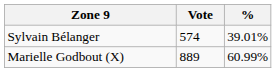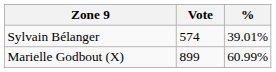 <table class="wikitable">
 <tr>
 <th bgcolor="#DDDDFF" width="200px">Zone 9</th>
 <th bgcolor="#DDDDFF" width="50px">Vote</th>
 <th bgcolor="#DDDDFF" width="30px">%</th>
 </tr>
 <tr>
 <td>Sylvain Bélanger</td>
 <td>574</td>
 <td>39.01%</td>
 </tr>
 <tr>
 <td>Marielle Godbout (X)</td>
-<td>889</td>
+<td>899</td>
 <td>60.99%</td>
 </tr>
 </table>
